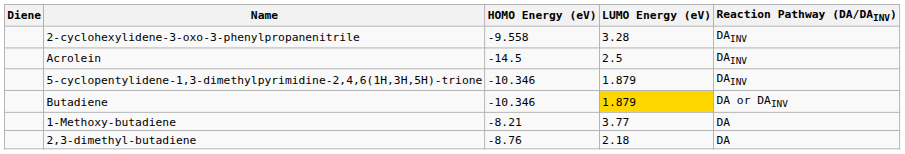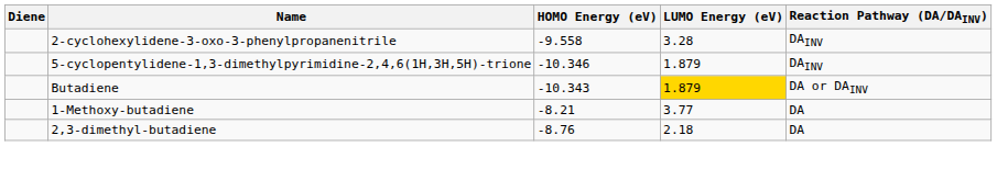 <table class="wikitable sortable">
 <tr>
 <th scope="col" class="unsortable">Diene</th>
 <th scope="col" class="unsortable">Name</th>
 <th scope="col">HOMO Energy (eV)</th>
 <th scope="col">LUMO Energy (eV)</th>
 <th scope="col" class="unsortable">Reaction Pathway (DA/DA<sub>INV</sub>)</th>
 </tr>
 <tr>
 <td></td>
 <td>2-cyclohexylidene-3-oxo-3-phenylpropanenitrile</td>
 <td>-9.558</td>
 <td>3.28</td>
 <td>DA<sub>INV</sub></td>
 </tr>
 <tr>
 <td></td>
-<td>Acrolein</td>
-<td>-14.5</td>
-<td>2.5</td>
-<td>DA<sub>INV</sub></td>
-</tr>
-<tr>
-<td></td>
 <td>5-cyclopentylidene-1,3-dimethylpyrimidine-2,4,6(1H,3H,5H)-trione</td>
 <td>-10.346</td>
 <td>1.879</td>
 <td>DA<sub>INV</sub></td>
 </tr>
 <tr>
 <td></td>
 <td>Butadiene</td>
-<td>-10.346</td>
+<td>-10.343</td>
 <td style="background: gold;">1.879</td>
 <td>DA or DA<sub>INV</sub></td>
 </tr>
 <tr>
 <td></td>
 <td>1-Methoxy-butadiene</td>
 <td>-8.21</td>
 <td>3.77</td>
 <td>DA</td>
 </tr>
 <tr>
 <td></td>
 <td>2,3-dimethyl-butadiene</td>
 <td>-8.76</td>
 <td>2.18</td>
 <td>DA</td>
 </tr>
 </table>
